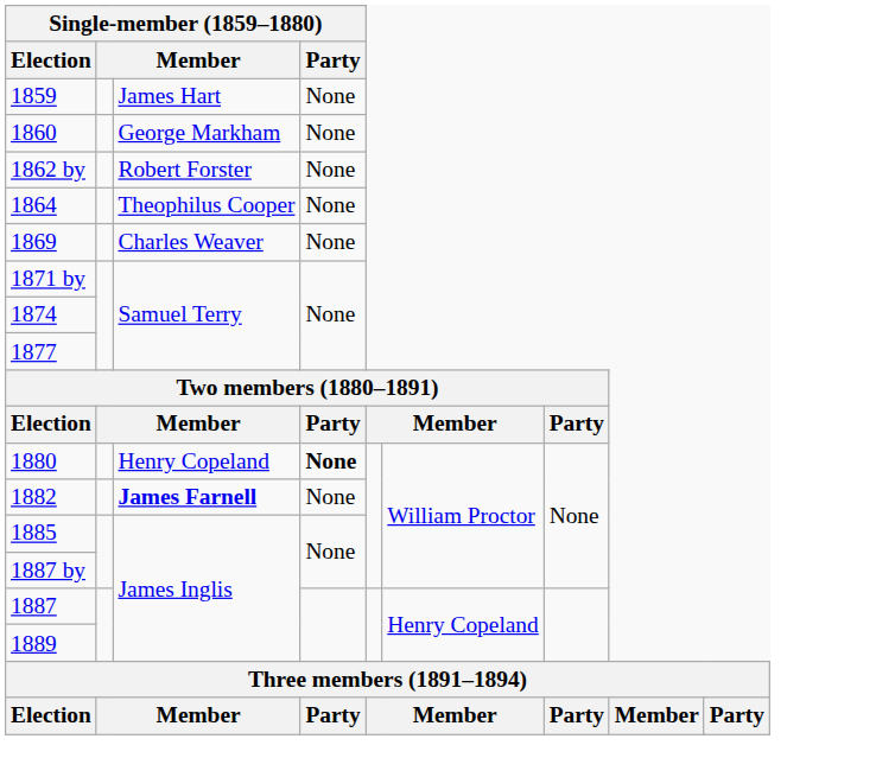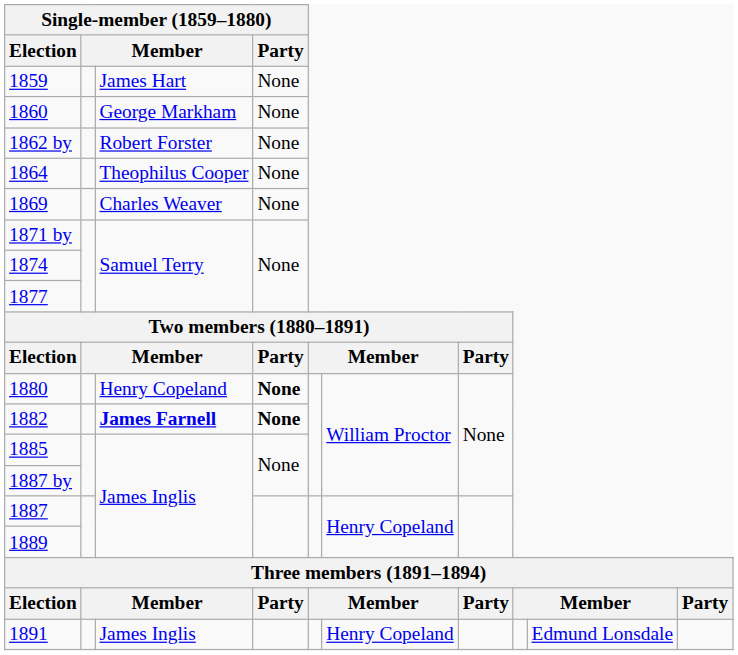 <table class="wikitable" style='border-style: none none none none;'>
 <tr>
 <th colspan="4">Single-member (1859–1880)</th>
 </tr>
 <tr>
 <th>Election</th>
 <th colspan="2">Member</th>
 <th>Party</th>
 </tr>
 <tr style="background: #f9f9f9">
 <td><a href='#'>1859</a></td>
 <td> </td>
 <td><a href='#'>James Hart</a></td>
 <td>None</td>
 </tr>
 <tr style="background: #f9f9f9">
 <td><a href='#'>1860</a></td>
 <td> </td>
 <td><a href='#'>George Markham</a></td>
 <td>None</td>
 </tr>
 <tr style="background: #f9f9f9">
 <td><a href='#'>1862 by</a></td>
 <td> </td>
 <td><a href='#'>Robert Forster</a></td>
 <td>None</td>
 </tr>
 <tr style="background: #f9f9f9">
 <td><a href='#'>1864</a></td>
 <td> </td>
 <td><a href='#'>Theophilus Cooper</a></td>
 <td>None</td>
 </tr>
 <tr style="background: #f9f9f9">
 <td><a href='#'>1869</a></td>
 <td> </td>
 <td><a href='#'>Charles Weaver</a></td>
 <td>None</td>
 </tr>
 <tr style="background: #f9f9f9">
 <td><a href='#'>1871 by</a></td>
 <td rowspan="3" > </td>
 <td rowspan="3"><a href='#'>Samuel Terry</a></td>
 <td rowspan="3">None</td>
 </tr>
 <tr style="background: #f9f9f9">
 <td><a href='#'>1874</a></td>
 </tr>
 <tr style="background: #f9f9f9">
 <td><a href='#'>1877</a></td>
 </tr>
 <tr>
 <th colspan="7">Two members (1880–1891)</th>
 </tr>
 <tr>
 <th>Election</th>
 <th colspan="2">Member</th>
 <th>Party</th>
 <th colspan="2">Member</th>
 <th>Party</th>
 </tr>
 <tr style="background: #f9f9f9">
 <td><a href='#'>1880</a></td>
 <td> </td>
 <td><a href='#'>Henry Copeland</a></td>
 <td><strong>None</strong></td>
 <td rowspan="4" > </td>
 <td rowspan="4"><a href='#'>William Proctor</a></td>
 <td rowspan="4">None</td>
 </tr>
 <tr style="background: #f9f9f9">
 <td><a href='#'>1882</a></td>
 <td> </td>
 <td><strong><a href='#'>James Farnell</a></strong></td>
-<td>None</td>
+<td><strong>None</strong></td>
 </tr>
 <tr style="background: #f9f9f9">
 <td><a href='#'>1885</a></td>
 <td rowspan="2" > </td>
 <td rowspan="4"><a href='#'>James Inglis</a></td>
 <td rowspan="2">None</td>
 </tr>
 <tr style="background: #f9f9f9">
 <td><a href='#'>1887 by</a></td>
 </tr>
 <tr style="background: #f9f9f9">
 <td><a href='#'>1887</a></td>
 <td rowspan="2" > </td>
 <td rowspan="2"></td>
 <td rowspan="2" > </td>
 <td rowspan="2"><a href='#'>Henry Copeland</a></td>
 <td rowspan="2"></td>
 </tr>
 <tr style="background: #f9f9f9">
 <td><a href='#'>1889</a></td>
 </tr>
 <tr>
 <th colspan="10">Three members (1891–1894)</th>
 </tr>
 <tr>
 <th>Election</th>
 <th colspan="2">Member</th>
 <th>Party</th>
 <th colspan="2">Member</th>
 <th>Party</th>
 <th colspan="2">Member</th>
 <th>Party</th>
 </tr>
+<tr style="background: #f9f9f9">
+<td><a href='#'>1891</a></td>
+<td> </td>
+<td><a href='#'>James Inglis</a></td>
+<td></td>
+<td> </td>
+<td><a href='#'>Henry Copeland</a></td>
+<td></td>
+<td> </td>
+<td><a href='#'>Edmund Lonsdale</a></td>
+<td></td>
+</tr>
 </table>
